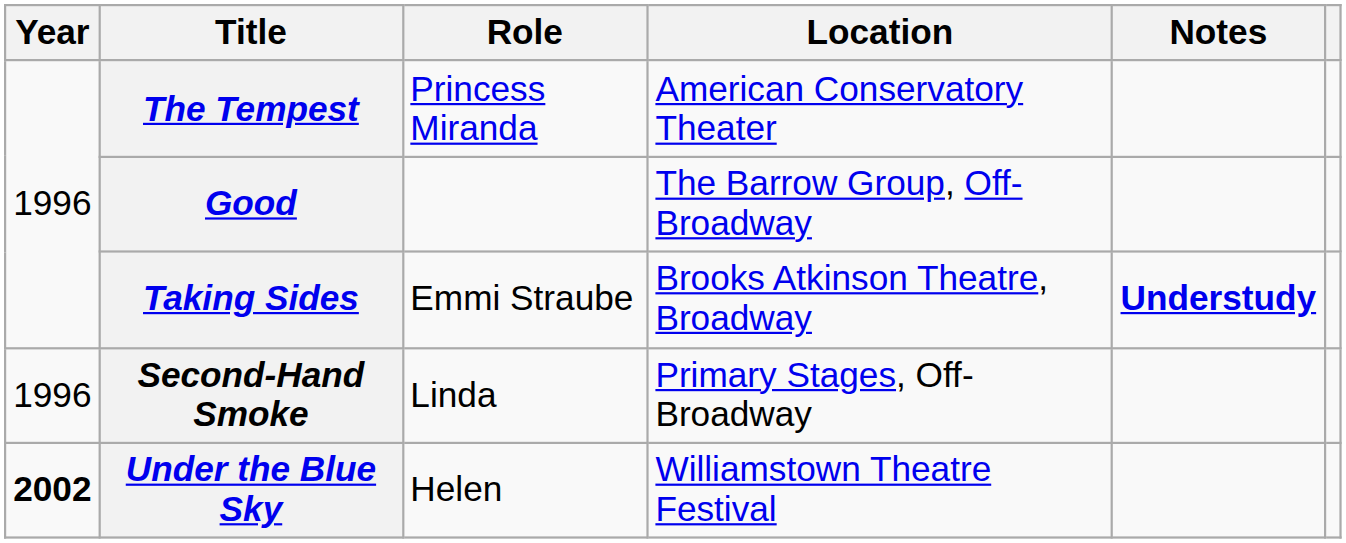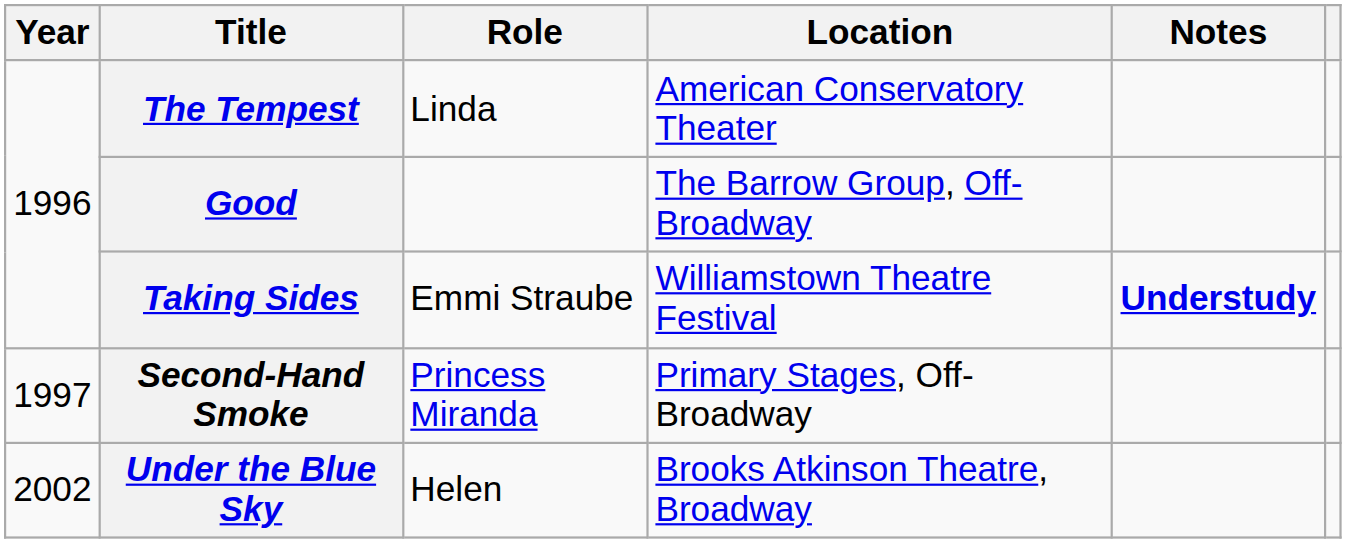 <table class="wikitable plainrowheaders sortable">
 <tr>
 <th scope="col">Year</th>
 <th scope="col">Title</th>
 <th scope="col">Role</th>
 <th scope="col">Location</th>
 <th scope="col" class="unsortable">Notes</th>
 <th scope="col" class="unsortable"></th>
 </tr>
 <tr>
 <td rowspan="3">1996</td>
 <th scope="row"><em><a href='#'>The Tempest</a></em></th>
-<td><a href='#'>Princess Miranda</a></td>
+<td>Linda</td>
 <td><a href='#'>American Conservatory Theater</a></td>
 <td></td>
 <td style="text-align:center;"></td>
 </tr>
 <tr>
 <th scope="row"><em><a href='#'>Good</a></em></th>
 <td></td>
 <td><a href='#'>The Barrow Group</a>, <a href='#'>Off-Broadway</a></td>
 <td></td>
 <td style="text-align:center;"></td>
 </tr>
 <tr>
 <th scope="row"><em><a href='#'>Taking Sides</a></em></th>
 <td>Emmi Straube</td>
-<td><a href='#'>Brooks Atkinson Theatre</a>, <a href='#'>Broadway</a></td>
+<td><a href='#'>Williamstown Theatre Festival</a></td>
 <td><strong><a href='#'>Understudy</a></strong></td>
 <td style="text-align:center;"></td>
 </tr>
 <tr>
-<td>1996</td>
+<td>1997</td>
 <th scope="row"><em>Second-Hand Smoke</em></th>
-<td>Linda</td>
+<td><a href='#'>Princess Miranda</a></td>
 <td><a href='#'>Primary Stages</a>, Off-Broadway</td>
 <td></td>
 <td style="text-align:center;"></td>
 </tr>
 <tr>
-<td><strong>2002</strong></td>
+<td>2002</td>
 <th scope="row"><em><a href='#'>Under the Blue Sky</a></em></th>
 <td>Helen</td>
-<td><a href='#'>Williamstown Theatre Festival</a></td>
+<td><a href='#'>Brooks Atkinson Theatre</a>, <a href='#'>Broadway</a></td>
 <td></td>
 <td style="text-align:center;"></td>
 </tr>
 </table>
